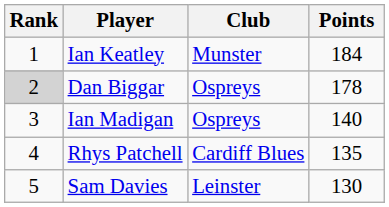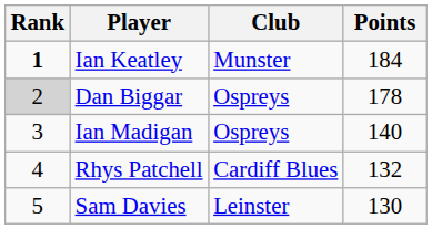 <table class="wikitable" style="text-align:center">
 <tr>
 <th>Rank</th>
 <th>Player</th>
 <th>Club</th>
 <th style="width:50px;">Points</th>
 </tr>
 <tr>
-<td>1</td>
+<td><strong>1</strong></td>
 <td align=left> <a href='#'>Ian Keatley</a></td>
 <td align=left> <a href='#'>Munster</a></td>
 <td>184</td>
 </tr>
 <tr>
 <td style="background: lightgrey;">2</td>
 <td align=left> <a href='#'>Dan Biggar</a></td>
 <td align=left> <a href='#'>Ospreys</a></td>
 <td>178</td>
 </tr>
 <tr>
 <td>3</td>
 <td align=left> <a href='#'>Ian Madigan</a></td>
 <td align=left> <a href='#'>Ospreys</a></td>
 <td>140</td>
 </tr>
 <tr>
 <td>4</td>
 <td align=left> <a href='#'>Rhys Patchell</a></td>
 <td align=left> <a href='#'>Cardiff Blues</a></td>
-<td>135</td>
+<td>132</td>
 </tr>
 <tr>
 <td>5</td>
 <td align=left> <a href='#'>Sam Davies</a></td>
 <td align=left> <a href='#'>Leinster</a></td>
 <td>130</td>
 </tr>
 </table>
